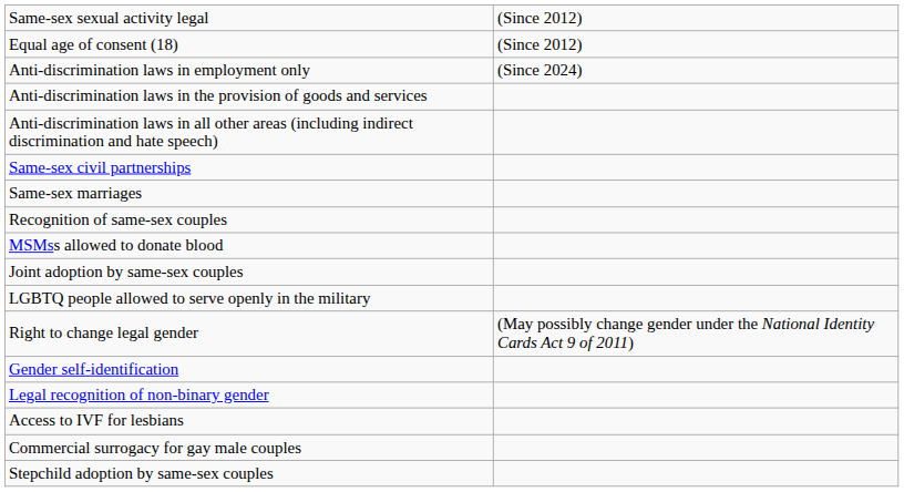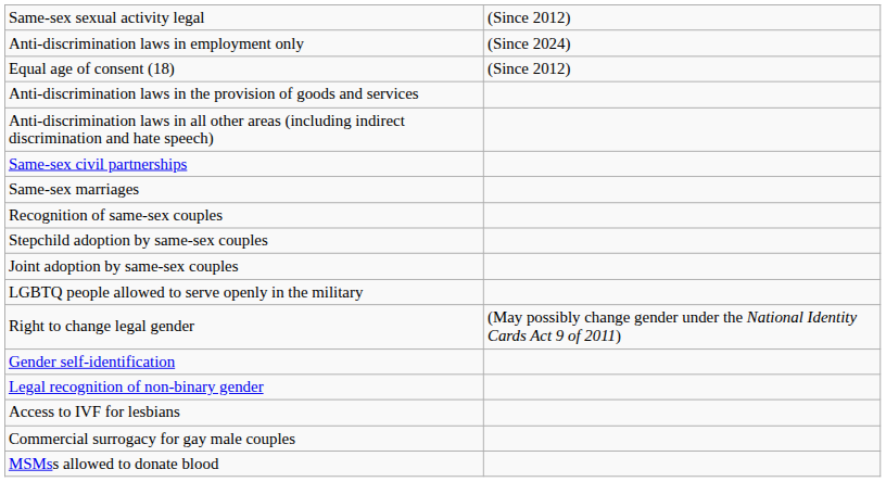 <table class="wikitable">
 <tr>
 <td>Same-sex sexual activity legal</td>
 <td> (Since 2012)</td>
 </tr>
 <tr>
+<td>Anti-discrimination laws in employment only</td>
+<td> (Since 2024)</td>
+</tr>
+<tr>
 <td>Equal age of consent (18)</td>
 <td> (Since 2012)</td>
-</tr>
-<tr>
-<td>Anti-discrimination laws in employment only</td>
-<td> (Since 2024)</td>
 </tr>
 <tr>
 <td>Anti-discrimination laws in the provision of goods and services</td>
 <td></td>
 </tr>
 <tr>
 <td>Anti-discrimination laws in all other areas (including indirect discrimination and hate speech)</td>
 <td></td>
 </tr>
 <tr>
 <td><a href='#'>Same-sex civil partnerships</a></td>
 <td></td>
 </tr>
 <tr>
 <td>Same-sex marriages</td>
 <td></td>
 </tr>
 <tr>
 <td>Recognition of same-sex couples</td>
 <td></td>
 </tr>
 <tr>
-<td><a href='#'>MSMs</a>s allowed to donate blood</td>
+<td>Stepchild adoption by same-sex couples</td>
 <td></td>
 </tr>
 <tr>
 <td>Joint adoption by same-sex couples</td>
 <td></td>
 </tr>
 <tr>
 <td>LGBTQ people allowed to serve openly in the military</td>
 <td></td>
 </tr>
 <tr>
 <td>Right to change legal gender</td>
 <td> (May possibly change gender under the <em>National Identity Cards Act 9 of 2011</em>)</td>
 </tr>
 <tr>
 <td><a href='#'>Gender self-identification</a></td>
 <td></td>
 </tr>
 <tr>
 <td><a href='#'>Legal recognition of non-binary gender</a></td>
 <td></td>
 </tr>
 <tr>
 <td>Access to IVF for lesbians</td>
 <td></td>
 </tr>
 <tr>
 <td>Commercial surrogacy for gay male couples</td>
 <td></td>
 </tr>
 <tr>
-<td>Stepchild adoption by same-sex couples</td>
+<td><a href='#'>MSMs</a>s allowed to donate blood</td>
 <td></td>
 </tr>
 </table>
